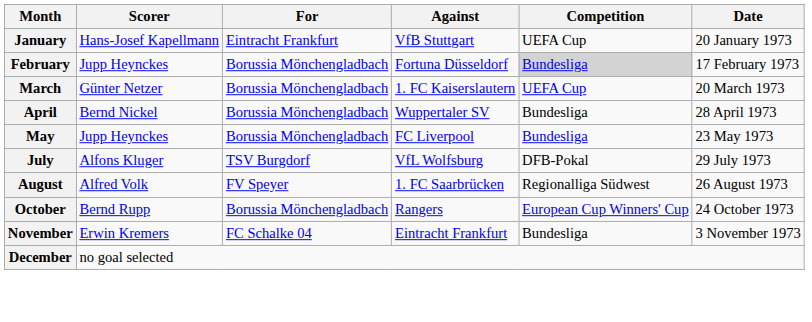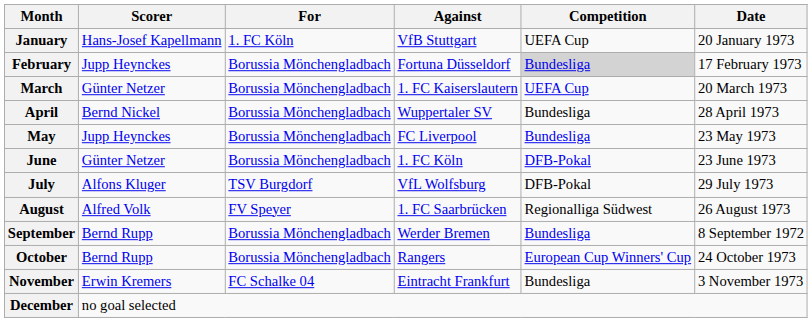 <table class="wikitable" style="font-size: 95%;">
 <tr>
 <th>Month</th>
 <th>Scorer</th>
 <th>For</th>
 <th>Against</th>
 <th>Competition</th>
 <th>Date</th>
 </tr>
 <tr>
 <th>January</th>
 <td><a href='#'>Hans-Josef Kapellmann</a></td>
-<td><a href='#'>Eintracht Frankfurt</a></td>
+<td><a href='#'>1. FC Köln</a></td>
 <td><a href='#'>VfB Stuttgart</a></td>
 <td>UEFA Cup</td>
 <td>20 January 1973</td>
 </tr>
 <tr>
 <th>February</th>
 <td><a href='#'>Jupp Heynckes</a></td>
 <td><a href='#'>Borussia Mönchengladbach</a></td>
 <td><a href='#'>Fortuna Düsseldorf</a></td>
 <td style="background: lightgrey;"><a href='#'>Bundesliga</a></td>
 <td>17 February 1973</td>
 </tr>
 <tr -style="font-weight: bold;">
 <th>March</th>
 <td><a href='#'>Günter Netzer</a></td>
 <td><a href='#'>Borussia Mönchengladbach</a></td>
 <td><a href='#'>1. FC Kaiserslautern</a></td>
 <td><a href='#'>UEFA Cup</a></td>
 <td>20 March 1973</td>
 </tr>
 <tr>
 <th>April</th>
 <td><a href='#'>Bernd Nickel</a></td>
 <td><a href='#'>Borussia Mönchengladbach</a></td>
 <td><a href='#'>Wuppertaler SV</a></td>
 <td>Bundesliga</td>
 <td>28 April 1973</td>
 </tr>
 <tr>
 <th>May</th>
 <td><a href='#'>Jupp Heynckes</a></td>
 <td><a href='#'>Borussia Mönchengladbach</a></td>
 <td><a href='#'>FC Liverpool</a></td>
 <td><a href='#'>Bundesliga</a></td>
 <td>23 May 1973</td>
 </tr>
 <tr>
+<th>June</th>
+<td><a href='#'>Günter Netzer</a></td>
+<td><a href='#'>Borussia Mönchengladbach</a></td>
+<td><a href='#'>1. FC Köln</a></td>
+<td><a href='#'>DFB-Pokal</a></td>
+<td>23 June 1973</td>
+</tr>
+<tr>
 <th>July</th>
 <td><a href='#'>Alfons Kluger</a></td>
 <td><a href='#'>TSV Burgdorf</a></td>
 <td><a href='#'>VfL Wolfsburg</a></td>
 <td>DFB-Pokal</td>
 <td>29 July 1973</td>
 </tr>
 <tr>
 <th>August</th>
 <td><a href='#'>Alfred Volk</a></td>
 <td><a href='#'>FV Speyer</a></td>
 <td><a href='#'>1. FC Saarbrücken</a></td>
 <td>Regionalliga Südwest</td>
 <td>26 August 1973</td>
+</tr>
+<tr>
+<th>September</th>
+<td><a href='#'>Bernd Rupp</a></td>
+<td><a href='#'>Borussia Mönchengladbach</a></td>
+<td><a href='#'>Werder Bremen</a></td>
+<td><a href='#'>Bundesliga</a></td>
+<td>8 September 1972</td>
 </tr>
 <tr>
 <th>October</th>
 <td><a href='#'>Bernd Rupp</a></td>
 <td><a href='#'>Borussia Mönchengladbach</a></td>
 <td><a href='#'>Rangers</a></td>
 <td><a href='#'>European Cup Winners' Cup</a></td>
 <td>24 October 1973</td>
 </tr>
 <tr>
 <th>November</th>
 <td><a href='#'>Erwin Kremers</a></td>
 <td><a href='#'>FC Schalke 04</a></td>
 <td><a href='#'>Eintracht Frankfurt</a></td>
 <td>Bundesliga</td>
 <td>3 November 1973</td>
 </tr>
 <tr>
 <th>December</th>
 <td colspan="5">no goal selected</td>
 </tr>
 </table>
